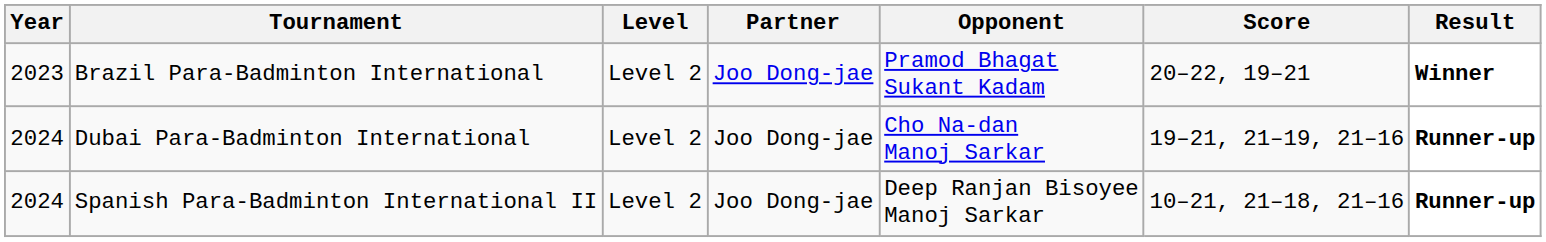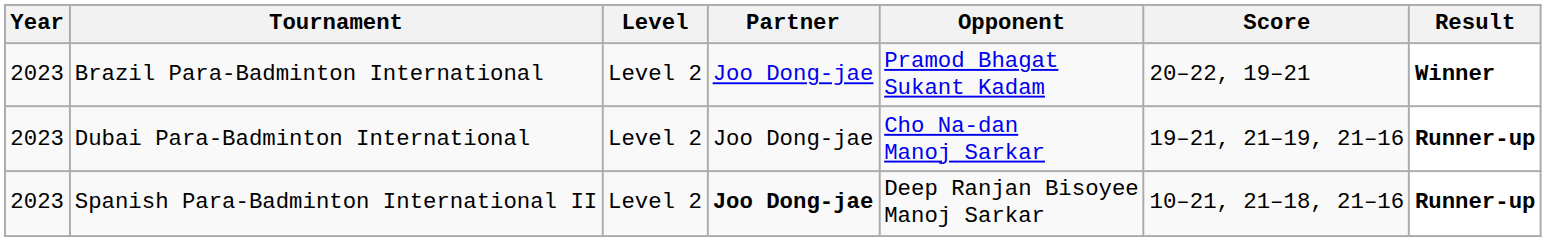 <table class="sortable wikitable" style="font-size: 90%;">
 <tr>
 <th>Year</th>
 <th>Tournament</th>
 <th>Level</th>
 <th>Partner</th>
 <th>Opponent</th>
 <th>Score</th>
 <th>Result</th>
 </tr>
 <tr>
 <td align="center">2023</td>
 <td align="left">Brazil Para-Badminton International</td>
 <td align="left">Level 2</td>
 <td> <a href='#'>Joo Dong-jae</a></td>
 <td align="left"> <a href='#'>Pramod Bhagat</a><br> <a href='#'>Sukant Kadam</a></td>
 <td align="left">20–22, 19–21</td>
 <td style="text-align:left; background:white"> <strong>Winner</strong></td>
 </tr>
 <tr>
-<td align="center">2024</td>
+<td align="center">2023</td>
 <td align="left">Dubai Para-Badminton International</td>
 <td align="left">Level 2</td>
 <td> Joo Dong-jae</td>
 <td align="left"> <a href='#'>Cho Na-dan</a><br> <a href='#'>Manoj Sarkar</a></td>
 <td align="left">19–21, 21–19, 21–16</td>
 <td style="text-align:left; background:white"> <strong>Runner-up</strong></td>
 </tr>
 <tr>
-<td align="center">2024</td>
+<td align="center">2023</td>
 <td align="left">Spanish Para-Badminton International II</td>
 <td align="left">Level 2</td>
-<td> Joo Dong-jae</td>
+<td><strong> Joo Dong-jae</strong></td>
 <td align="left"> Deep Ranjan Bisoyee<br> Manoj Sarkar</td>
 <td align="left">10–21, 21–18, 21–16</td>
 <td style="text-align:left; background:white"> <strong>Runner-up</strong></td>
 </tr>
 </table>
